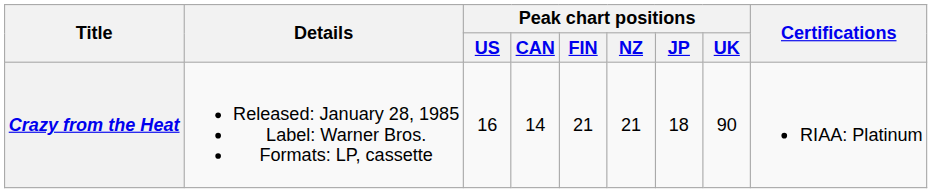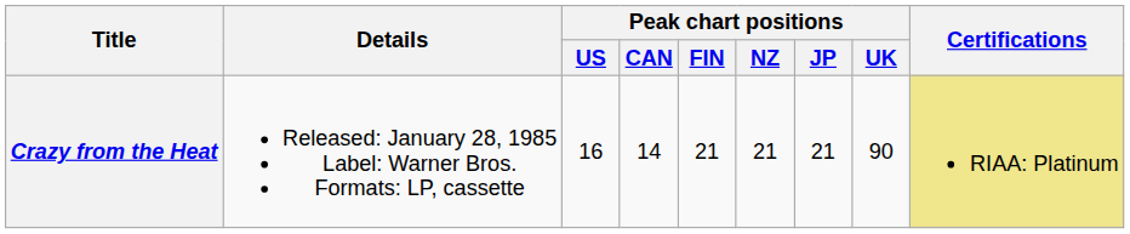 <table class="wikitable plainrowheaders" style="text-align:center;">
 <tr>
 <th rowspan="2">Title</th>
 <th rowspan="2">Details</th>
 <th colspan="6">Peak chart positions</th>
 <th rowspan="2"><a href='#'>Certifications</a></th>
 </tr>
 <tr>
 <th width="35"><a href='#'>US</a><br></th>
 <th width="35"><a href='#'>CAN</a><br></th>
 <th width="35"><a href='#'>FIN</a><br></th>
 <th width="35"><a href='#'>NZ</a><br></th>
 <th width="35"><a href='#'>JP</a><br></th>
 <th width="35"><a href='#'>UK</a><br></th>
 </tr>
 <tr>
 <th scope="row"><em><a href='#'>Crazy from the Heat</a></em></th>
 <td><br><ul><li>Released: January 28, 1985</li><li>Label: Warner Bros.</li><li>Formats: LP, cassette</li></ul></td>
 <td>16</td>
 <td>14</td>
 <td>21</td>
 <td>21</td>
-<td>18</td>
+<td>21</td>
 <td>90</td>
-<td><br><ul><li>RIAA: Platinum</li></ul></td>
+<td style="background: khaki;"><br><ul><li>RIAA: Platinum</li></ul></td>
 </tr>
 </table>
